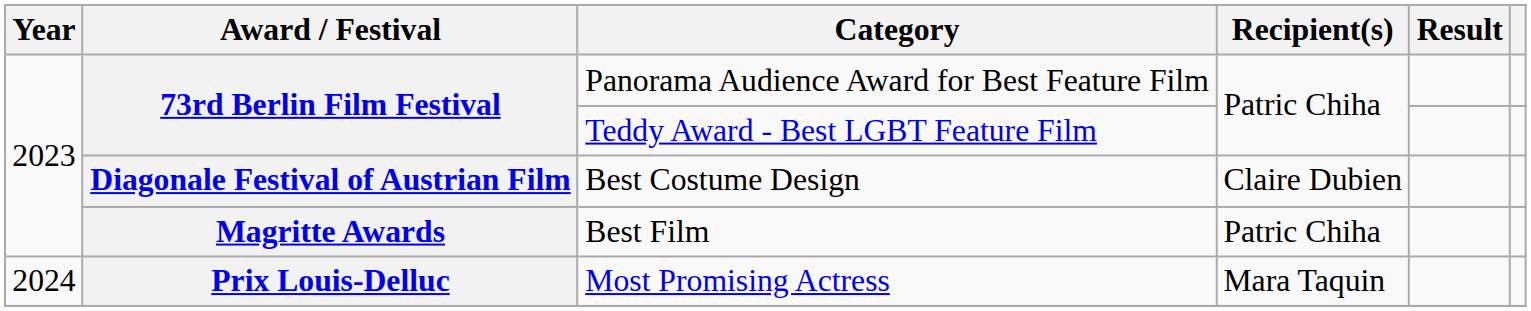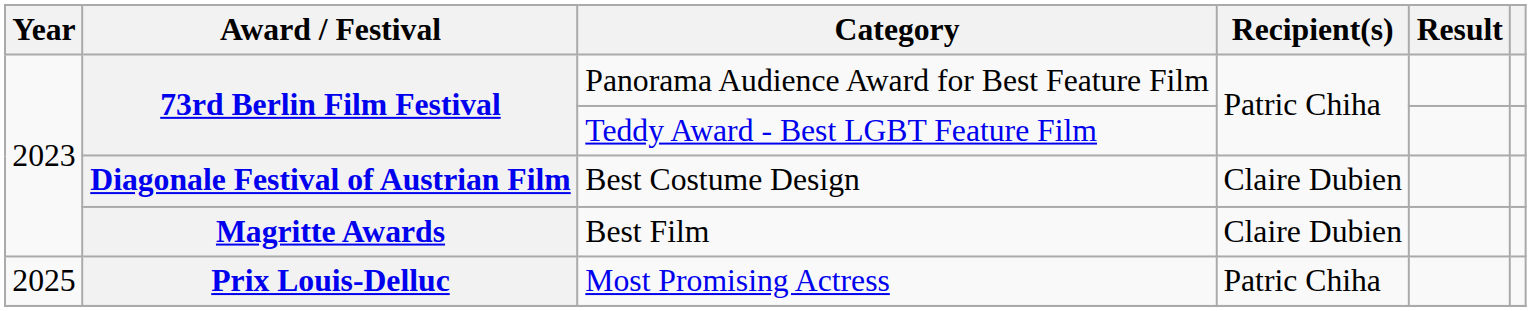 <table class="wikitable">
 <tr>
 <th>Year</th>
 <th>Award / Festival</th>
 <th>Category</th>
 <th>Recipient(s)</th>
 <th>Result</th>
 <th></th>
 </tr>
 <tr>
 <td rowspan="4">2023</td>
 <th scope="row" rowspan="2"><a href='#'>73rd Berlin Film Festival</a></th>
 <td>Panorama Audience Award for Best Feature Film</td>
 <td rowspan="2">Patric Chiha</td>
 <td></td>
 <td></td>
 </tr>
 <tr>
 <td><a href='#'>Teddy Award - Best LGBT Feature Film</a></td>
 <td></td>
 <td></td>
 </tr>
 <tr>
 <th scope="row"><a href='#'>Diagonale Festival of Austrian Film</a></th>
 <td>Best Costume Design</td>
 <td>Claire Dubien</td>
 <td></td>
 <td></td>
 </tr>
 <tr>
 <th scope="row"><a href='#'>Magritte Awards</a></th>
 <td>Best Film</td>
-<td>Patric Chiha</td>
+<td>Claire Dubien</td>
 <td></td>
 <td></td>
 </tr>
 <tr>
-<td>2024</td>
+<td>2025</td>
 <th scope="row"><a href='#'>Prix Louis-Delluc</a></th>
 <td><a href='#'>Most Promising Actress</a></td>
-<td>Mara Taquin</td>
+<td>Patric Chiha</td>
 <td></td>
 <td></td>
 </tr>
 <tr>
 </tr>
 </table>
